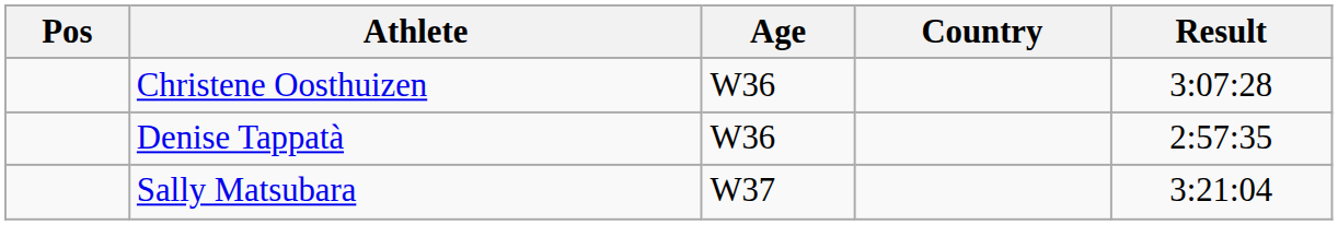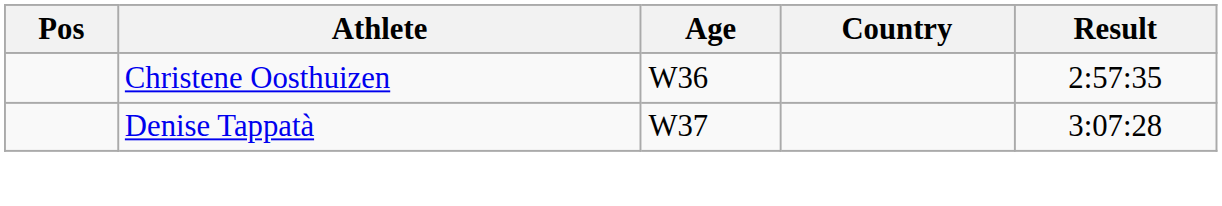 <table class="wikitable"  style="text-align:center; width:50%;">
 <tr>
 <th>Pos</th>
 <th>Athlete</th>
 <th>Age</th>
 <th>Country</th>
 <th>Result</th>
 </tr>
 <tr>
 <td align=center></td>
 <td align=left><a href='#'>Christene Oosthuizen</a></td>
 <td align=left>W36</td>
 <td align=left></td>
-<td>3:07:28</td>
+<td>2:57:35</td>
 </tr>
 <tr>
 <td align=center></td>
 <td align=left><a href='#'>Denise Tappatà</a></td>
-<td align=left>W36</td>
-<td align=left></td>
-<td>2:57:35</td>
-</tr>
-<tr>
-<td align=center></td>
-<td align=left><a href='#'>Sally Matsubara</a></td>
 <td align=left>W37</td>
 <td align=left></td>
-<td>3:21:04</td>
+<td>3:07:28</td>
 </tr>
 </table>
